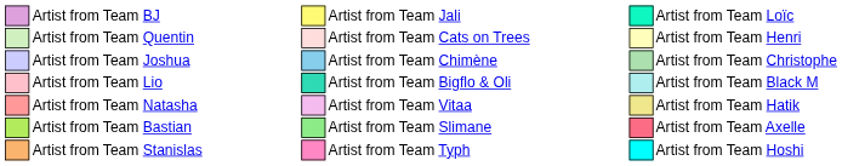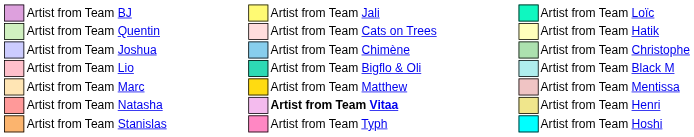 <table class="toccolours" style="font-size: 98%; white-space: nowrap; margin-right: auto; margin-left: auto">
 <tr>
 <td style="background:#dda0dd; border:1px solid black">     </td>
 <td>Artist from Team <a href='#'>BJ</a></td>
 <td>     </td>
 <td>     </td>
 <td>     </td>
 <td>     </td>
 <td style="background:#fffa73; border:1px solid black">     </td>
 <td>Artist from Team <a href='#'>Jali</a></td>
 <td>     </td>
 <td>     </td>
 <td>     </td>
 <td>     </td>
 <td style="background:#0ff7c0; border:1px solid black">     </td>
 <td>Artist from Team <a href='#'>Loïc</a></td>
 </tr>
 <tr>
 <td style="background:#d0f0c0; border:1px solid black">     </td>
 <td>Artist from Team <a href='#'>Quentin</a></td>
 <td>     </td>
 <td>     </td>
 <td>     </td>
 <td>     </td>
 <td style="background:#ffdddd; border:1px solid black">     </td>
 <td>Artist from Team <a href='#'>Cats on Trees</a></td>
 <td>     </td>
 <td>     </td>
 <td>     </td>
 <td>     </td>
 <td style="background:#ffffbb; border:1px solid black">     </td>
-<td>Artist from Team <a href='#'>Henri</a></td>
+<td>Artist from Team <a href='#'>Hatik</a></td>
 </tr>
 <tr>
 <td style="background:#ccf; border:1px solid black">     </td>
 <td>Artist from Team <a href='#'>Joshua</a></td>
 <td>     </td>
 <td>     </td>
 <td>     </td>
 <td>     </td>
 <td style="background:#87ceed; border:1px solid black">     </td>
 <td>Artist from Team <a href='#'>Chimène</a></td>
 <td>     </td>
 <td>     </td>
 <td>     </td>
 <td>     </td>
 <td style="background:#ace1af; border:1px solid black">     </td>
 <td>Artist from Team <a href='#'>Christophe</a></td>
 </tr>
 <tr>
 <td style="background: pink; border:1px solid black">     </td>
 <td>Artist from Team <a href='#'>Lio</a></td>
 <td>     </td>
 <td>     </td>
 <td>     </td>
 <td>     </td>
 <td style="background:#2ddab4; border:1px solid black">     </td>
 <td>Artist from Team <a href='#'>Bigflo & Oli</a></td>
 <td>     </td>
 <td>     </td>
 <td>     </td>
 <td>     </td>
 <td style="background:#afeeee; border:1px solid black">     </td>
 <td>Artist from Team <a href='#'>Black M</a></td>
 </tr>
 <tr>
+<td style="background:#ffe5b4; border:1px solid black">     </td>
+<td>Artist from Team <a href='#'>Marc</a></td>
+<td>     </td>
+<td>     </td>
+<td>     </td>
+<td>     </td>
+<td style="background:#ffdb11; border:1px solid black">     </td>
+<td>Artist from Team <a href='#'>Matthew</a></td>
+<td>     </td>
+<td>     </td>
+<td>     </td>
+<td>     </td>
+<td style="background:#f0c4c4; border:1px solid black">     </td>
+<td>Artist from Team <a href='#'>Mentissa</a></td>
+</tr>
+<tr>
 <td style="background:#ff9999; border:1px solid black">     </td>
 <td>Artist from Team <a href='#'>Natasha</a></td>
 <td>     </td>
 <td>     </td>
 <td>     </td>
 <td>     </td>
 <td style="background:#f4bbee; border:1px solid black">     </td>
-<td>Artist from Team <a href='#'>Vitaa</a></td>
+<td><strong>Artist from Team <a href='#'>Vitaa</a></strong></td>
 <td>     </td>
 <td>     </td>
 <td>     </td>
 <td>     </td>
 <td style="background:khaki; border:1px solid black">     </td>
-<td>Artist from Team <a href='#'>Hatik</a></td>
-</tr>
-<tr>
-<td style="background:#B2EC5D; border:1px solid black">     </td>
-<td>Artist from Team <a href='#'>Bastian</a></td>
-<td>     </td>
-<td>     </td>
-<td>     </td>
-<td>     </td>
-<td style="background:#8deb87; border:1px solid black">     </td>
-<td>Artist from Team <a href='#'>Slimane</a></td>
-<td>     </td>
-<td>     </td>
-<td>     </td>
-<td>     </td>
-<td style="background:#FC6C85; border:1px solid black">     </td>
-<td>Artist from Team <a href='#'>Axelle</a></td>
+<td>Artist from Team <a href='#'>Henri</a></td>
 </tr>
 <tr>
 <td style="background:#fbb46e; border:1px solid black">     </td>
 <td>Artist from Team <a href='#'>Stanislas</a></td>
 <td>     </td>
 <td>     </td>
 <td>     </td>
 <td>     </td>
 <td style="background:#FF87C3; border:1px solid black">     </td>
 <td>Artist from Team <a href='#'>Typh</a></td>
 <td>     </td>
 <td>     </td>
 <td>     </td>
 <td>     </td>
 <td style="background:#00FFFF; border:1px solid black">     </td>
 <td>Artist from Team <a href='#'>Hoshi</a></td>
 </tr>
 </table>
